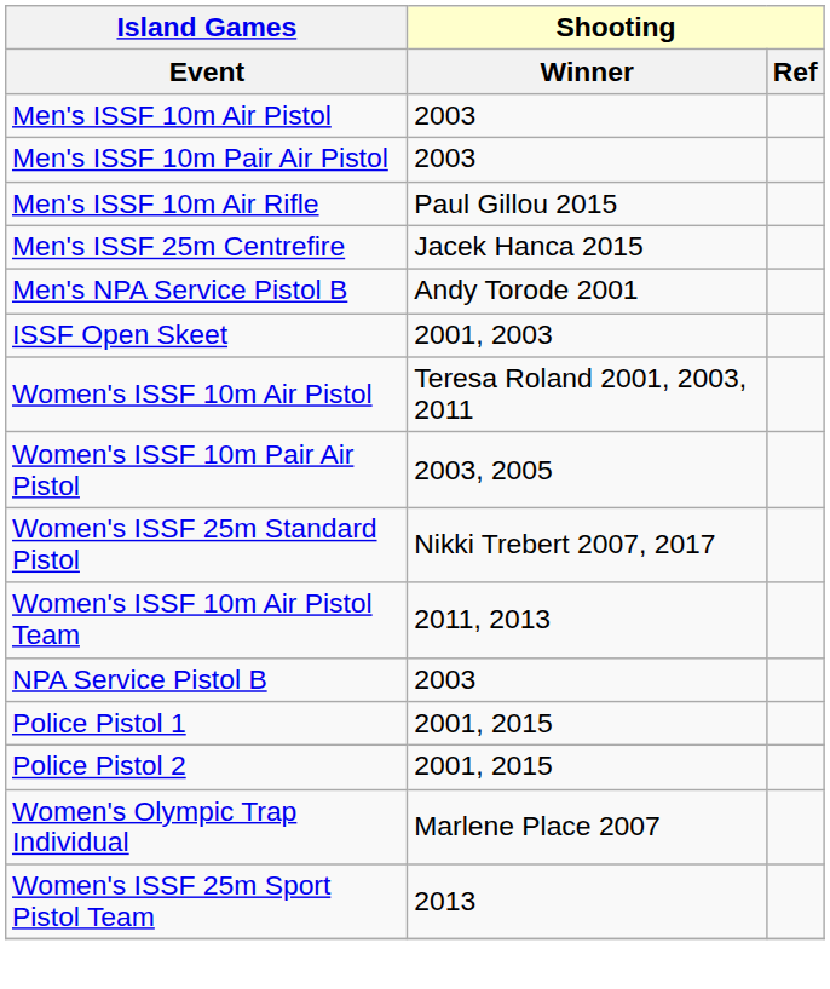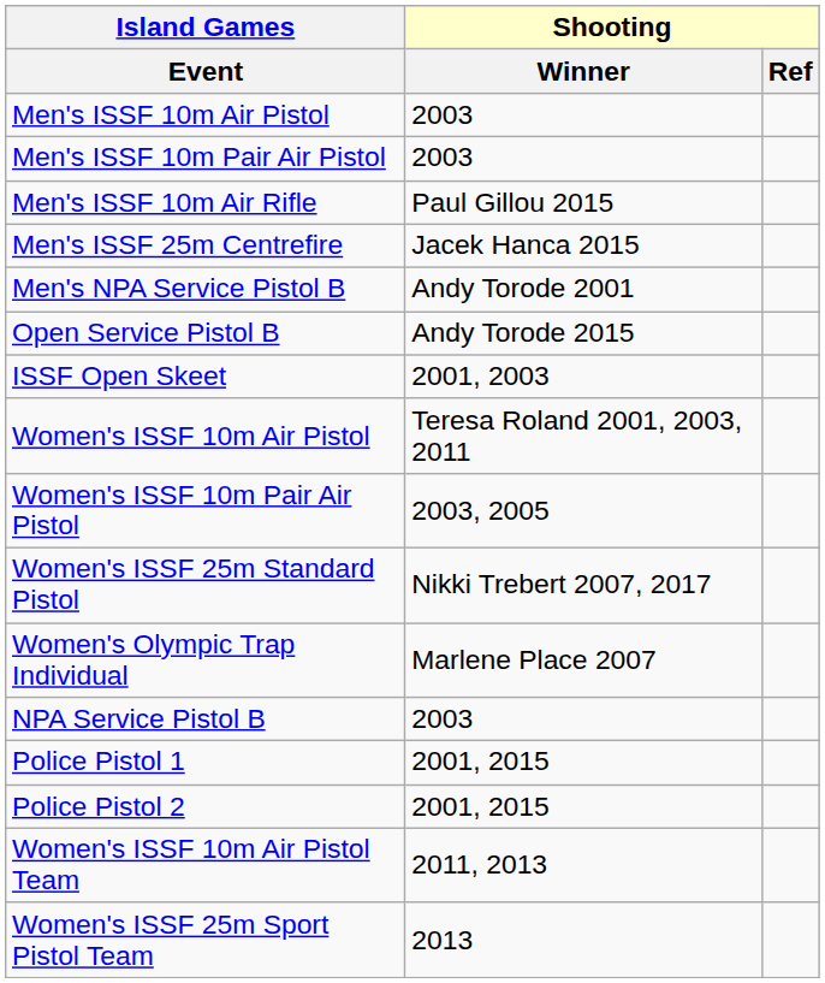 <table class="wikitable collapsible collapsed">
 <tr>
 <th><a href='#'>Island Games</a></th>
 <th colspan=2 style="background:#ffc;">Shooting </th>
 </tr>
 <tr>
 <th width=225>Event</th>
 <th width=200>Winner</th>
 <th>Ref</th>
 </tr>
 <tr>
 <td><a href='#'>Men's ISSF 10m Air Pistol</a></td>
 <td>2003</td>
 <td></td>
 </tr>
 <tr>
 <td><a href='#'>Men's ISSF 10m Pair Air Pistol</a></td>
 <td>2003</td>
 <td></td>
 </tr>
 <tr>
 <td><a href='#'>Men's ISSF 10m Air Rifle</a></td>
 <td>Paul Gillou 2015</td>
 <td></td>
 </tr>
 <tr>
 <td><a href='#'>Men's ISSF 25m Centrefire</a></td>
 <td>Jacek Hanca 2015</td>
 <td></td>
 </tr>
 <tr>
 <td><a href='#'>Men's NPA Service Pistol B</a></td>
 <td>Andy Torode 2001</td>
 <td></td>
 </tr>
+<tr | >
+<td><a href='#'>Open Service Pistol B</a></td>
+<td>Andy Torode 2015</td>
+<td></td>
+</tr>
 <tr>
 <td><a href='#'>ISSF Open Skeet</a></td>
 <td>2001, 2003</td>
 <td></td>
 </tr>
 <tr>
 <td><a href='#'>Women's ISSF 10m Air Pistol</a></td>
 <td>Teresa Roland 2001, 2003, 2011</td>
 <td></td>
 </tr>
 <tr>
 <td><a href='#'>Women's ISSF 10m Pair Air Pistol</a></td>
 <td>2003, 2005</td>
 <td></td>
 </tr>
 <tr>
 <td><a href='#'>Women's ISSF 25m Standard Pistol</a></td>
 <td>Nikki Trebert 2007, 2017</td>
 <td></td>
 </tr>
 <tr>
-<td><a href='#'>Women's ISSF 10m Air Pistol Team</a></td>
-<td>2011, 2013</td>
+<td><a href='#'>Women's Olympic Trap Individual</a></td>
+<td>Marlene Place 2007</td>
 <td></td>
 </tr>
 <tr>
 <td><a href='#'>NPA Service Pistol B</a></td>
 <td>2003</td>
 <td></td>
 </tr>
 <tr>
 <td><a href='#'>Police Pistol 1</a></td>
 <td>2001, 2015</td>
 <td></td>
 </tr>
 <tr>
 <td><a href='#'>Police Pistol 2</a></td>
 <td>2001, 2015</td>
 <td></td>
 </tr>
 <tr>
-<td><a href='#'>Women's Olympic Trap Individual</a></td>
-<td>Marlene Place 2007</td>
+<td><a href='#'>Women's ISSF 10m Air Pistol Team</a></td>
+<td>2011, 2013</td>
 <td></td>
 </tr>
 <tr>
 <td><a href='#'>Women's ISSF 25m Sport Pistol Team</a></td>
 <td>2013</td>
 <td></td>
 </tr>
 <tr>
 </tr>
 </table>
